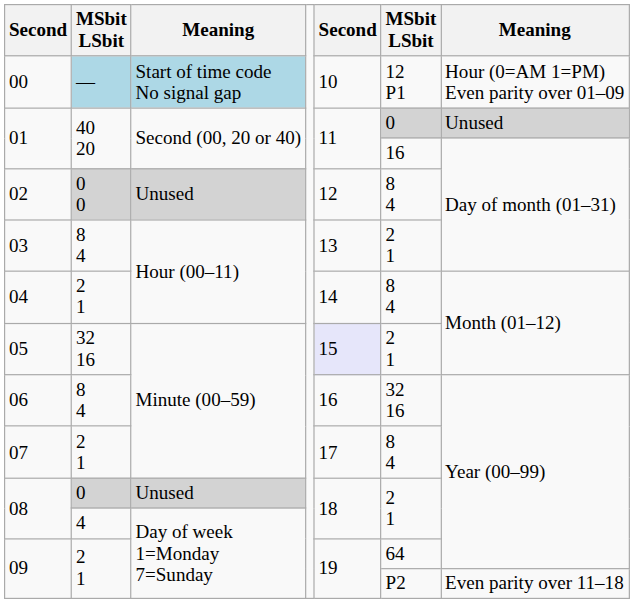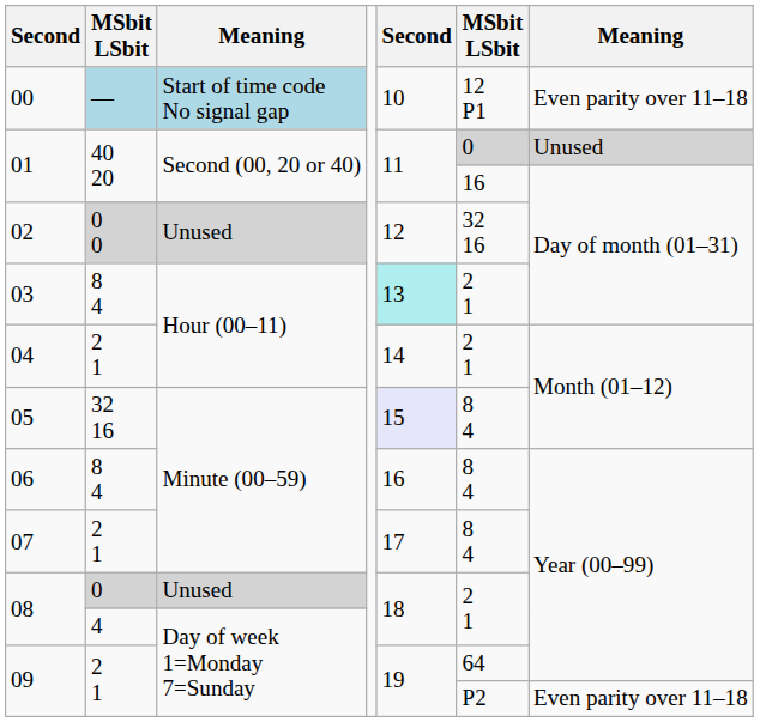 <table class="wikitable">
 <tr>
 <th>Second</th>
 <th>MSbit<br>LSbit</th>
 <th>Meaning</th>
 <td rowspan=14></td>
 <th>Second</th>
 <th>MSbit<br>LSbit</th>
 <th>Meaning</th>
 </tr>
 <tr>
 <td>00</td>
 <td bgcolor=lightblue>—</td>
 <td bgcolor=lightblue>Start of time code<br>No signal gap</td>
 <td>10</td>
 <td>12<br>P1</td>
-<td>Hour (0=AM 1=PM)<br>Even parity over 01–09</td>
+<td>Even parity over 11–18</td>
 </tr>
 <tr>
 <td rowspan=2>01</td>
 <td rowspan=2>40<br>20</td>
 <td rowspan=2>Second (00, 20 or 40)</td>
 <td rowspan=2>11</td>
 <td bgcolor=lightgrey>0</td>
 <td bgcolor=lightgrey>Unused</td>
 </tr>
 <tr>
 <td>16</td>
 <td rowspan="3">Day of month (01–31)</td>
 </tr>
 <tr>
 <td>02</td>
 <td bgcolor=lightgrey>0<br>0</td>
 <td bgcolor=lightgrey>Unused</td>
 <td>12</td>
-<td>8<br>4</td>
+<td>32<br>16</td>
 </tr>
 <tr>
 <td>03</td>
 <td>8<br>4</td>
 <td rowspan=2>Hour (00–11)</td>
-<td>13</td>
+<td style="background: paleturquoise;">13</td>
 <td>2<br>1</td>
 </tr>
 <tr>
 <td>04</td>
 <td>2<br>1</td>
 <td>14</td>
-<td>8<br>4</td>
+<td>2<br>1</td>
 <td rowspan=2>Month (01–12)</td>
 </tr>
 <tr>
 <td>05</td>
 <td>32<br>16</td>
 <td rowspan=3>Minute (00–59)</td>
 <td style="background: lavender;">15</td>
-<td>2<br>1</td>
+<td>8<br>4</td>
 </tr>
 <tr>
 <td>06</td>
 <td>8<br>4</td>
 <td>16</td>
-<td>32<br>16</td>
+<td>8<br>4</td>
 <td rowspan=5>Year (00–99)</td>
 </tr>
 <tr>
 <td>07</td>
 <td>2<br>1</td>
 <td>17</td>
 <td>8<br>4</td>
 </tr>
 <tr>
 <td rowspan=2>08</td>
 <td bgcolor=lightgrey>0</td>
 <td bgcolor=lightgrey>Unused</td>
 <td rowspan=2>18</td>
 <td rowspan=2>2<br>1</td>
 </tr>
 <tr>
 <td>4</td>
 <td rowspan=3>Day of week <br>1=Monday <br>7=Sunday</td>
 </tr>
 <tr>
 <td rowspan=2>09</td>
 <td rowspan=2>2<br>1</td>
 <td rowspan=2>19</td>
 <td>64</td>
 </tr>
 <tr>
 <td>P2</td>
 <td>Even parity over 11–18</td>
 </tr>
 </table>
